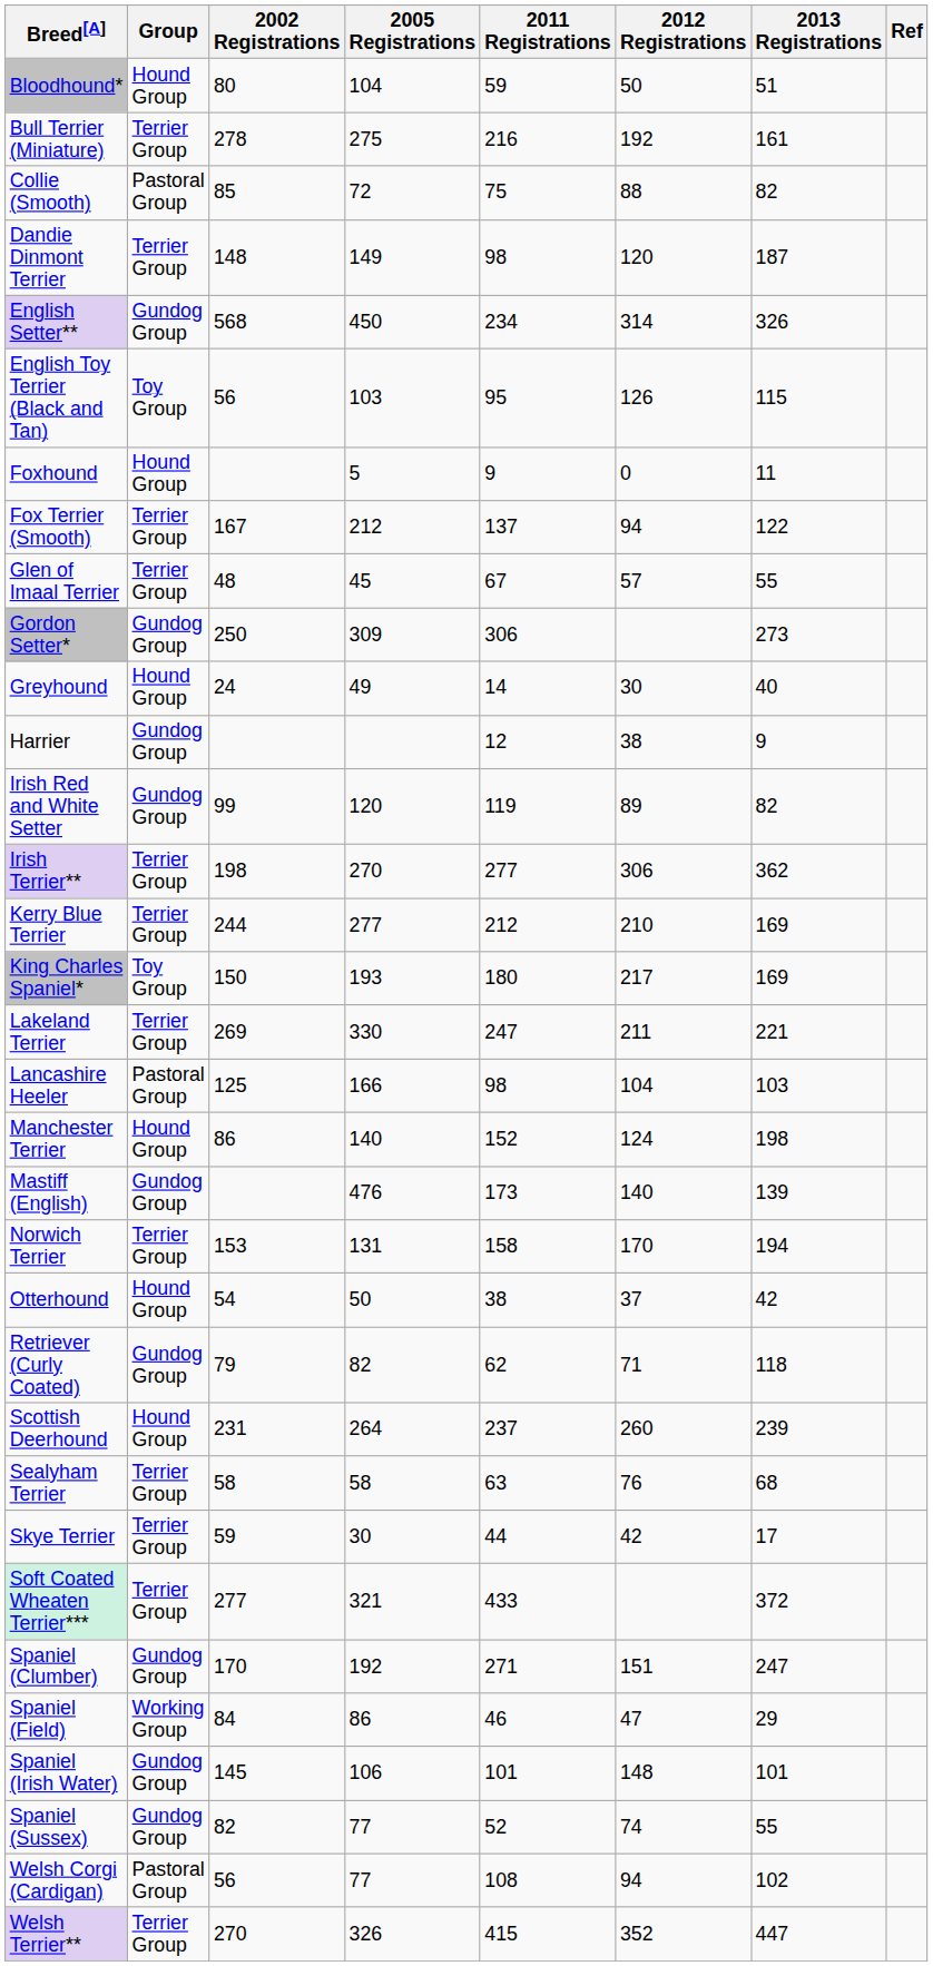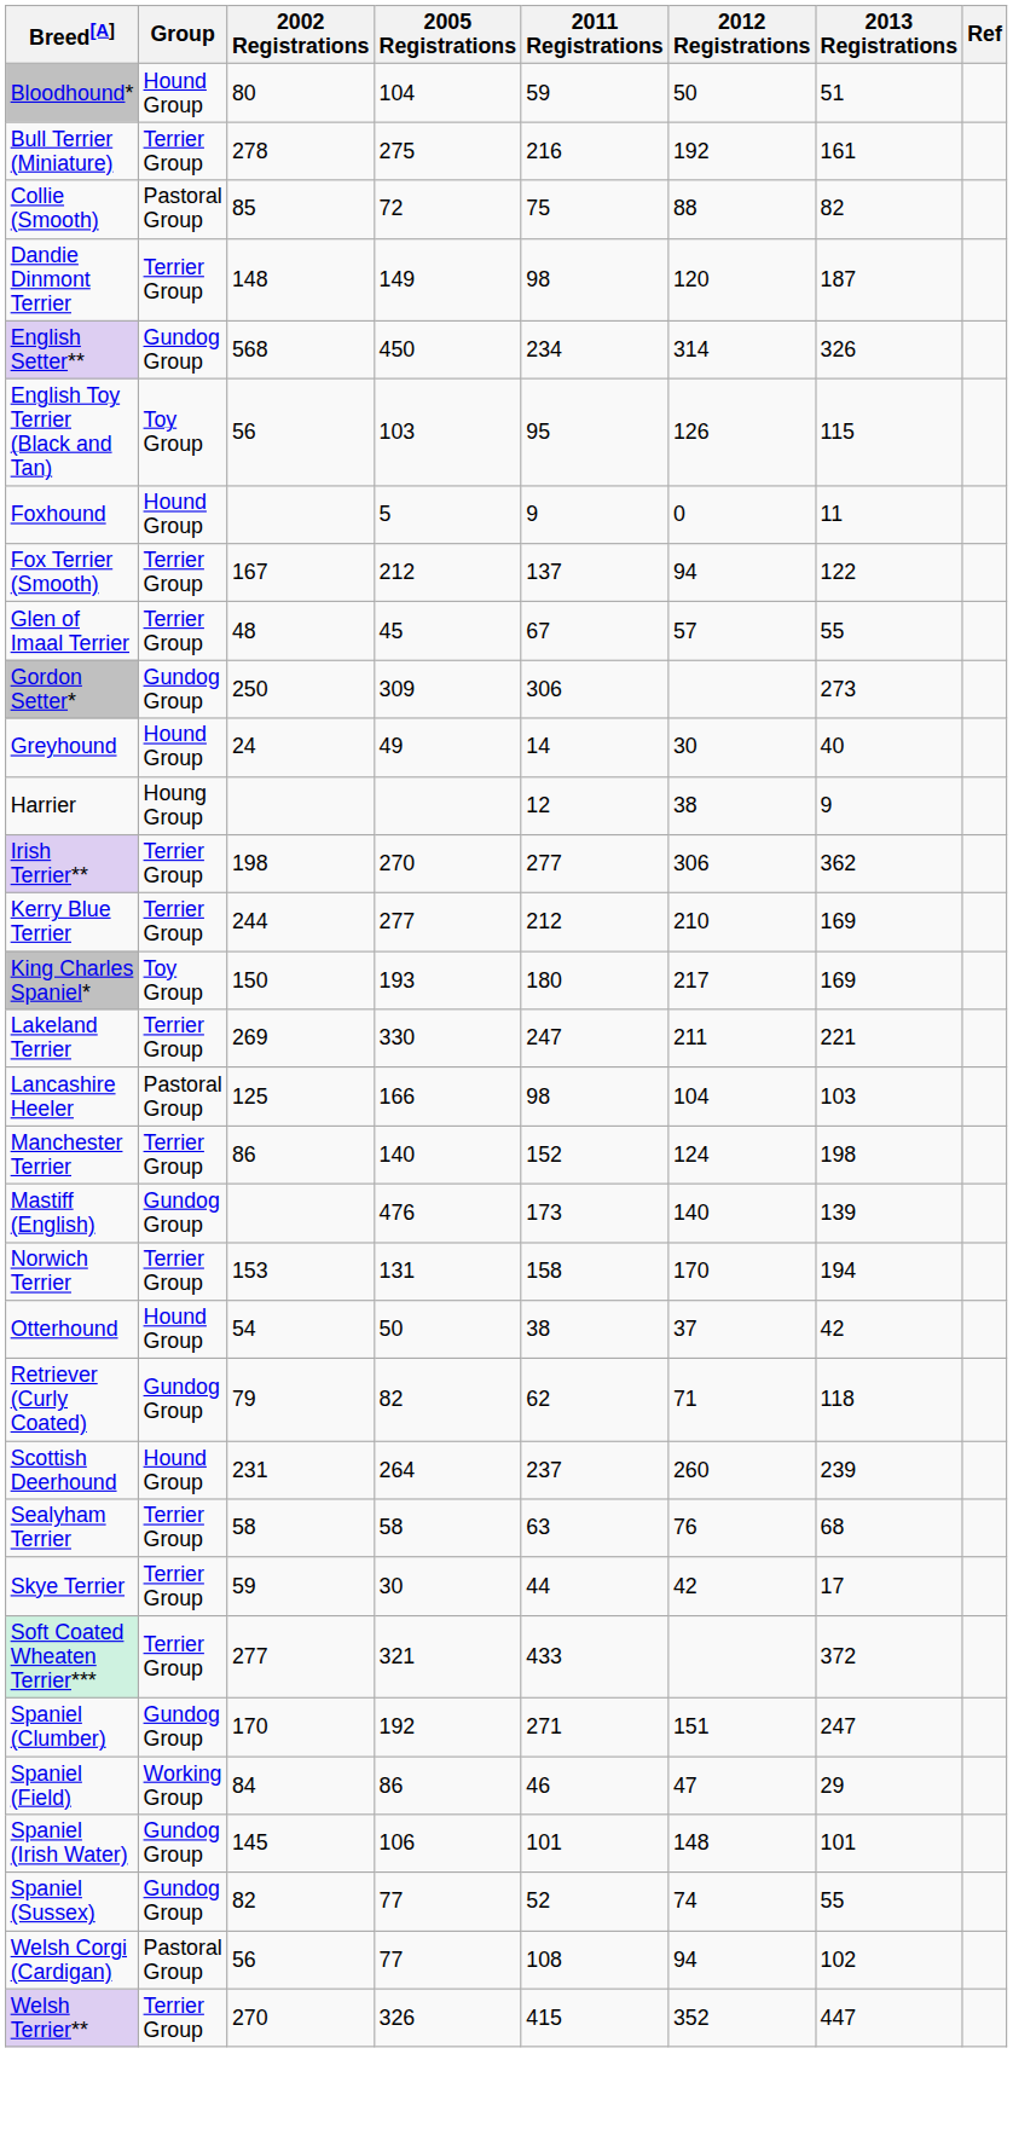 <table class="wikitable sortable">
 <tr>
 <th scope="col">Breed<sup><span></span><a href='#'>[A</a>]</sup></th>
 <th scope="col">Group</th>
 <th scope="col">2002 Registrations</th>
 <th scope="col">2005 Registrations</th>
 <th scope="col">2011 Registrations</th>
 <th scope="col" class="unsortable">2012 Registrations</th>
 <th scope="col">2013 Registrations</th>
 <th scope="col">Ref</th>
 </tr>
 <tr>
 <td style=background:silver><a href='#'>Bloodhound</a>*</td>
 <td><a href='#'>Hound</a> Group</td>
 <td>80</td>
 <td>104</td>
 <td>59</td>
 <td>50</td>
 <td>51</td>
 <td></td>
 </tr>
 <tr>
 <td><a href='#'>Bull Terrier (Miniature)</a></td>
 <td><a href='#'>Terrier</a> Group</td>
 <td>278</td>
 <td>275</td>
 <td>216</td>
 <td>192</td>
 <td>161</td>
 <td></td>
 </tr>
 <tr>
 <td><a href='#'>Collie (Smooth)</a></td>
 <td>Pastoral Group</td>
 <td>85</td>
 <td>72</td>
 <td>75</td>
 <td>88</td>
 <td>82</td>
 <td></td>
 </tr>
 <tr>
 <td><a href='#'>Dandie Dinmont Terrier</a></td>
 <td><a href='#'>Terrier</a> Group</td>
 <td>148</td>
 <td>149</td>
 <td>98</td>
 <td>120</td>
 <td>187</td>
 <td></td>
 </tr>
 <tr>
 <td style=background:#ddcef2><a href='#'>English Setter</a>**</td>
 <td><a href='#'>Gundog</a> Group</td>
 <td>568</td>
 <td>450</td>
 <td>234</td>
 <td>314</td>
 <td>326</td>
 <td></td>
 </tr>
 <tr>
 <td><a href='#'>English Toy Terrier (Black and Tan)</a></td>
 <td><a href='#'>Toy</a> Group</td>
 <td>56</td>
 <td>103</td>
 <td>95</td>
 <td>126</td>
 <td>115</td>
 <td></td>
 </tr>
 <tr>
 <td><a href='#'>Foxhound</a></td>
 <td><a href='#'>Hound</a> Group</td>
 <td></td>
 <td>5</td>
 <td>9</td>
 <td>0</td>
 <td>11</td>
 <td></td>
 </tr>
 <tr>
 <td><a href='#'>Fox Terrier (Smooth)</a></td>
 <td><a href='#'>Terrier</a> Group</td>
 <td>167</td>
 <td>212</td>
 <td>137</td>
 <td>94</td>
 <td>122</td>
 <td></td>
 </tr>
 <tr>
 <td><a href='#'>Glen of Imaal Terrier</a></td>
 <td><a href='#'>Terrier</a> Group</td>
 <td>48</td>
 <td>45</td>
 <td>67</td>
 <td>57</td>
 <td>55</td>
 <td></td>
 </tr>
 <tr>
 <td style=background:silver><a href='#'>Gordon Setter</a>*</td>
 <td><a href='#'>Gundog</a> Group</td>
 <td>250</td>
 <td>309</td>
 <td>306</td>
 <td></td>
 <td>273</td>
 <td></td>
 </tr>
 <tr>
 <td><a href='#'>Greyhound</a></td>
 <td><a href='#'>Hound</a> Group</td>
 <td>24</td>
 <td>49</td>
 <td>14</td>
 <td>30</td>
 <td>40</td>
 <td></td>
 </tr>
 <tr>
 <td>Harrier</td>
-<td><a href='#'>Gundog</a> Group</td>
+<td>Houng<br>Group</td>
 <td></td>
 <td></td>
 <td>12</td>
 <td>38</td>
 <td>9</td>
-<td></td>
-</tr>
-<tr>
-<td><a href='#'>Irish Red and White Setter</a></td>
-<td><a href='#'>Gundog</a> Group</td>
-<td>99</td>
-<td>120</td>
-<td>119</td>
-<td>89</td>
-<td>82</td>
 <td></td>
 </tr>
 <tr>
 <td style=background:#ddcef2><a href='#'>Irish Terrier</a>**</td>
 <td><a href='#'>Terrier</a> Group</td>
 <td>198</td>
 <td>270</td>
 <td>277</td>
 <td>306</td>
 <td>362</td>
 <td></td>
 </tr>
 <tr>
 <td><a href='#'>Kerry Blue Terrier</a></td>
 <td><a href='#'>Terrier</a> Group</td>
 <td>244</td>
 <td>277</td>
 <td>212</td>
 <td>210</td>
 <td>169</td>
 <td></td>
 </tr>
 <tr>
 <td style=background:silver><a href='#'>King Charles Spaniel</a>*</td>
 <td><a href='#'>Toy</a> Group</td>
 <td>150</td>
 <td>193</td>
 <td>180</td>
 <td>217</td>
 <td>169</td>
 <td></td>
 </tr>
 <tr>
 <td><a href='#'>Lakeland Terrier</a></td>
 <td><a href='#'>Terrier</a> Group</td>
 <td>269</td>
 <td>330</td>
 <td>247</td>
 <td>211</td>
 <td>221</td>
 <td></td>
 </tr>
 <tr>
 <td><a href='#'>Lancashire Heeler</a></td>
 <td>Pastoral Group</td>
 <td>125</td>
 <td>166</td>
 <td>98</td>
 <td>104</td>
 <td>103</td>
 <td></td>
 </tr>
 <tr>
 <td><a href='#'>Manchester Terrier</a></td>
-<td><a href='#'>Hound</a> Group</td>
+<td><a href='#'>Terrier</a> Group</td>
 <td>86</td>
 <td>140</td>
 <td>152</td>
 <td>124</td>
 <td>198</td>
 <td></td>
 </tr>
 <tr>
 <td><a href='#'>Mastiff (English)</a></td>
 <td><a href='#'>Gundog</a> Group</td>
 <td></td>
 <td>476</td>
 <td>173</td>
 <td>140</td>
 <td>139</td>
 <td></td>
 </tr>
 <tr>
 <td><a href='#'>Norwich Terrier</a></td>
 <td><a href='#'>Terrier</a> Group</td>
 <td>153</td>
 <td>131</td>
 <td>158</td>
 <td>170</td>
 <td>194</td>
 <td></td>
 </tr>
 <tr>
 <td><a href='#'>Otterhound</a></td>
 <td><a href='#'>Hound</a> Group</td>
 <td>54</td>
 <td>50</td>
 <td>38</td>
 <td>37</td>
 <td>42</td>
 <td></td>
 </tr>
 <tr>
 <td><a href='#'>Retriever (Curly Coated)</a></td>
 <td><a href='#'>Gundog</a> Group</td>
 <td>79</td>
 <td>82</td>
 <td>62</td>
 <td>71</td>
 <td>118</td>
 <td></td>
 </tr>
 <tr>
 <td><a href='#'>Scottish Deerhound</a></td>
 <td><a href='#'>Hound</a> Group</td>
 <td>231</td>
 <td>264</td>
 <td>237</td>
 <td>260</td>
 <td>239</td>
 <td></td>
 </tr>
 <tr>
 <td><a href='#'>Sealyham Terrier</a></td>
 <td><a href='#'>Terrier</a> Group</td>
 <td>58</td>
 <td>58</td>
 <td>63</td>
 <td>76</td>
 <td>68</td>
 <td></td>
 </tr>
 <tr>
 <td><a href='#'>Skye Terrier</a></td>
 <td><a href='#'>Terrier</a> Group</td>
 <td>59</td>
 <td>30</td>
 <td>44</td>
 <td>42</td>
 <td>17</td>
 <td></td>
 </tr>
 <tr>
 <td style=background:#cef2e0><a href='#'>Soft Coated Wheaten Terrier</a>***</td>
 <td><a href='#'>Terrier</a> Group</td>
 <td>277</td>
 <td>321</td>
 <td>433</td>
 <td></td>
 <td>372</td>
 <td></td>
 </tr>
 <tr>
 <td><a href='#'>Spaniel (Clumber)</a></td>
 <td><a href='#'>Gundog</a> Group</td>
 <td>170</td>
 <td>192</td>
 <td>271</td>
 <td>151</td>
 <td>247</td>
 <td></td>
 </tr>
 <tr>
 <td><a href='#'>Spaniel (Field)</a></td>
 <td><a href='#'>Working</a> Group</td>
 <td>84</td>
 <td>86</td>
 <td>46</td>
 <td>47</td>
 <td>29</td>
 <td></td>
 </tr>
 <tr>
 <td><a href='#'>Spaniel (Irish Water)</a></td>
 <td><a href='#'>Gundog</a> Group</td>
 <td>145</td>
 <td>106</td>
 <td>101</td>
 <td>148</td>
 <td>101</td>
 <td></td>
 </tr>
 <tr>
 <td><a href='#'>Spaniel (Sussex)</a></td>
 <td><a href='#'>Gundog</a> Group</td>
 <td>82</td>
 <td>77</td>
 <td>52</td>
 <td>74</td>
 <td>55</td>
 <td></td>
 </tr>
 <tr>
 <td><a href='#'>Welsh Corgi (Cardigan)</a></td>
 <td>Pastoral Group</td>
 <td>56</td>
 <td>77</td>
 <td>108</td>
 <td>94</td>
 <td>102</td>
 <td></td>
 </tr>
 <tr>
 <td style=background:#ddcef2><a href='#'>Welsh Terrier</a>**</td>
 <td><a href='#'>Terrier</a> Group</td>
 <td>270</td>
 <td>326</td>
 <td>415</td>
 <td>352</td>
 <td>447</td>
 <td></td>
 </tr>
 </table>
